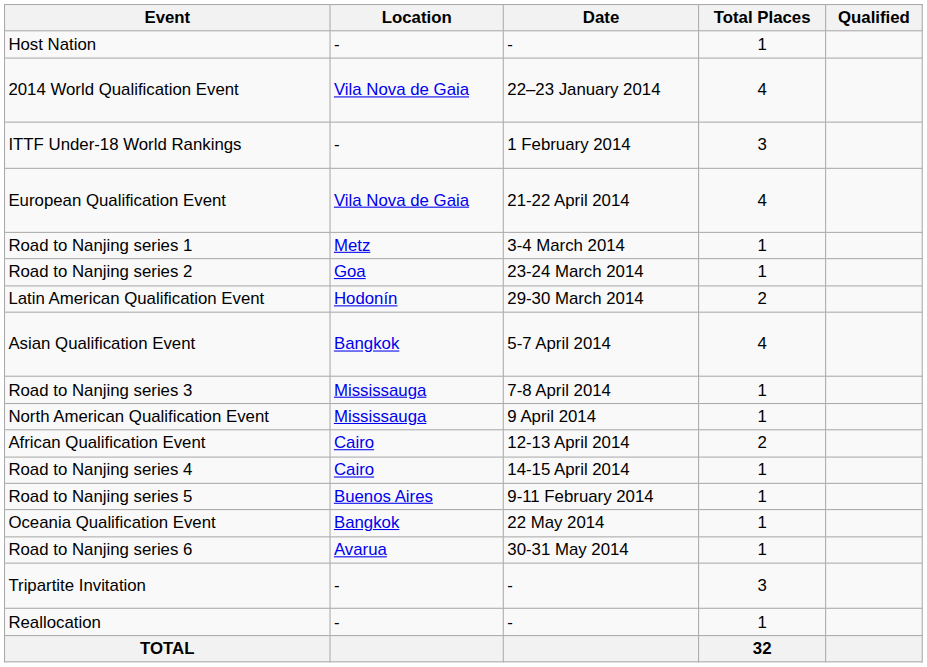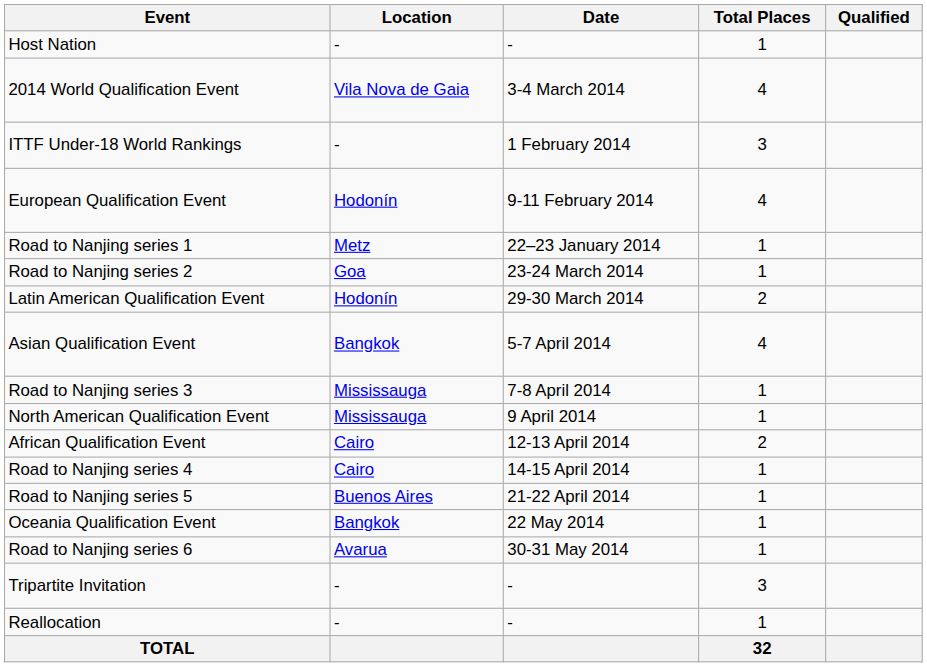 <table class="wikitable" width=875>
 <tr>
 <th>Event</th>
 <th>Location</th>
 <th>Date</th>
 <th>Total Places</th>
 <th>Qualified</th>
 </tr>
 <tr>
 <td>Host Nation</td>
 <td>-</td>
 <td>-</td>
 <td align="center">1</td>
 <td></td>
 </tr>
 <tr>
 <td>2014 World Qualification Event</td>
 <td> <a href='#'>Vila Nova de Gaia</a></td>
-<td>22–23 January 2014</td>
+<td>3-4 March 2014</td>
 <td align="center">4</td>
 <td><br><br><br></td>
 </tr>
 <tr>
 <td>ITTF Under-18 World Rankings</td>
 <td>-</td>
 <td>1 February 2014</td>
 <td align="center">3</td>
 <td><br><br></td>
 </tr>
 <tr>
 <td>European Qualification Event</td>
-<td> <a href='#'>Vila Nova de Gaia</a></td>
-<td>21-22 April 2014</td>
+<td> <a href='#'>Hodonín</a></td>
+<td>9-11 February 2014</td>
 <td align="center">4</td>
 <td><br><br><br></td>
 </tr>
 <tr>
 <td>Road to Nanjing series 1</td>
 <td> <a href='#'>Metz</a></td>
-<td>3-4 March 2014</td>
+<td>22–23 January 2014</td>
 <td align="center">1</td>
 <td></td>
 </tr>
 <tr>
 <td>Road to Nanjing series 2</td>
 <td> <a href='#'>Goa</a></td>
 <td>23-24 March 2014</td>
 <td align="center">1</td>
 <td></td>
 </tr>
 <tr>
 <td>Latin American Qualification Event</td>
 <td> <a href='#'>Hodonín</a></td>
 <td>29-30 March 2014</td>
 <td align="center">2</td>
 <td><br></td>
 </tr>
 <tr>
 <td>Asian Qualification Event</td>
 <td> <a href='#'>Bangkok</a></td>
 <td>5-7 April 2014</td>
 <td align="center">4</td>
 <td><br><br><br></td>
 </tr>
 <tr>
 <td>Road to Nanjing series 3</td>
 <td> <a href='#'>Mississauga</a></td>
 <td>7-8 April 2014</td>
 <td align="center">1</td>
 <td></td>
 </tr>
 <tr>
 <td>North American Qualification Event</td>
 <td> <a href='#'>Mississauga</a></td>
 <td>9 April 2014</td>
 <td align="center">1</td>
 <td></td>
 </tr>
 <tr>
 <td>African Qualification Event</td>
 <td> <a href='#'>Cairo</a></td>
 <td>12-13 April 2014</td>
 <td align="center">2</td>
 <td><br></td>
 </tr>
 <tr>
 <td>Road to Nanjing series 4</td>
 <td> <a href='#'>Cairo</a></td>
 <td>14-15 April 2014</td>
 <td align="center">1</td>
 <td></td>
 </tr>
 <tr>
 <td>Road to Nanjing series 5</td>
 <td> <a href='#'>Buenos Aires</a></td>
-<td>9-11 February 2014</td>
+<td>21-22 April 2014</td>
 <td align="center">1</td>
 <td></td>
 </tr>
 <tr>
 <td>Oceania Qualification Event</td>
 <td> <a href='#'>Bangkok</a></td>
 <td>22 May 2014</td>
 <td align="center">1</td>
 <td></td>
 </tr>
 <tr>
 <td>Road to Nanjing series 6</td>
 <td> <a href='#'>Avarua</a></td>
 <td>30-31 May 2014</td>
 <td align="center">1</td>
 <td></td>
 </tr>
 <tr>
 <td>Tripartite Invitation</td>
 <td>-</td>
 <td>-</td>
 <td align="center">3</td>
 <td><br><br></td>
 </tr>
 <tr>
 <td>Reallocation</td>
 <td>-</td>
 <td>-</td>
 <td align="center">1</td>
 <td></td>
 </tr>
 <tr>
 <th>TOTAL</th>
 <th></th>
 <th></th>
 <th>32</th>
 <th></th>
 </tr>
 </table>
